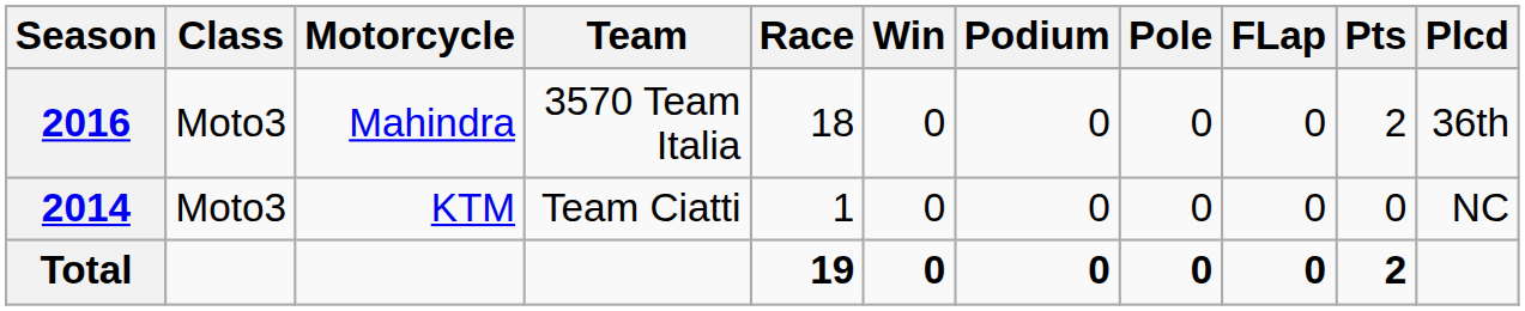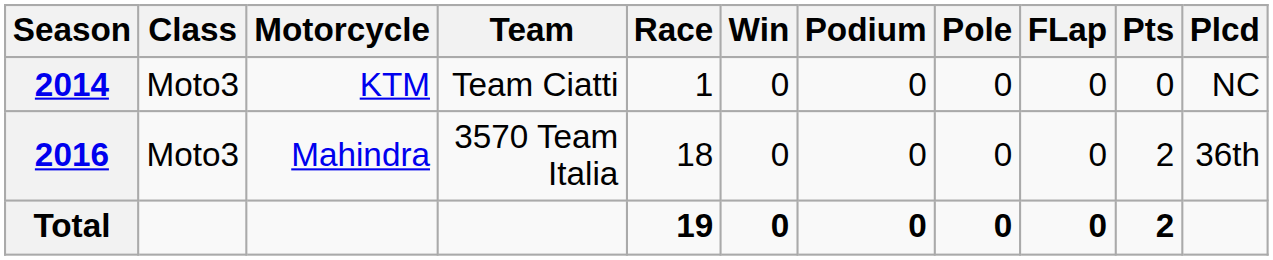 <table class="wikitable" style=text-align:right>
 <tr>
 <th>Season</th>
 <th>Class</th>
 <th>Motorcycle</th>
 <th>Team</th>
 <th>Race</th>
 <th>Win</th>
 <th>Podium</th>
 <th>Pole</th>
 <th>FLap</th>
 <th>Pts</th>
 <th>Plcd</th>
 </tr>
 <tr>
+<th><a href='#'>2014</a></th>
+<td>Moto3</td>
+<td><a href='#'>KTM</a></td>
+<td>Team Ciatti</td>
+<td>1</td>
+<td>0</td>
+<td>0</td>
+<td>0</td>
+<td>0</td>
+<td>0</td>
+<td>NC</td>
+</tr>
+<tr>
 <th><a href='#'>2016</a></th>
 <td>Moto3</td>
 <td><a href='#'>Mahindra</a></td>
 <td>3570 Team Italia</td>
 <td>18</td>
 <td>0</td>
 <td>0</td>
 <td>0</td>
 <td>0</td>
 <td>2</td>
 <td>36th</td>
-</tr>
-<tr>
-<th><a href='#'>2014</a></th>
-<td>Moto3</td>
-<td><a href='#'>KTM</a></td>
-<td>Team Ciatti</td>
-<td>1</td>
-<td>0</td>
-<td>0</td>
-<td>0</td>
-<td>0</td>
-<td>0</td>
-<td>NC</td>
 </tr>
 <tr>
 <th>Total</th>
 <td></td>
 <td></td>
 <td></td>
 <td><strong>19</strong></td>
 <td><strong>0</strong></td>
 <td><strong>0</strong></td>
 <td><strong>0</strong></td>
 <td><strong>0</strong></td>
 <td><strong>2</strong></td>
 <td></td>
 </tr>
 </table>
